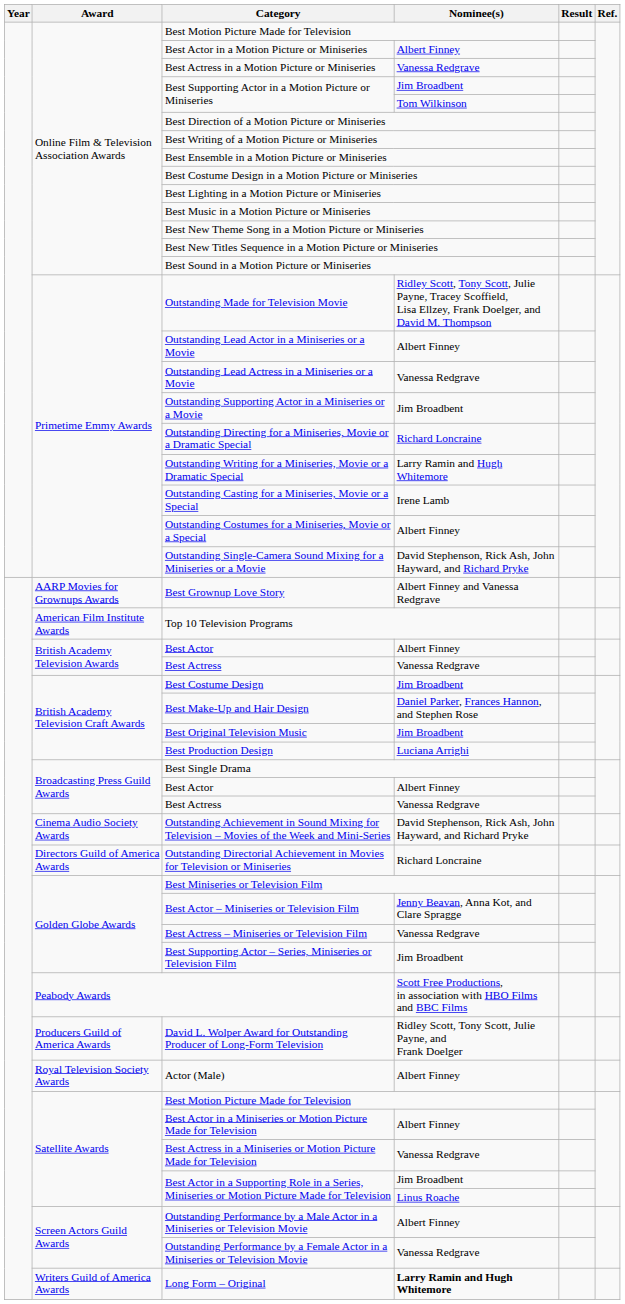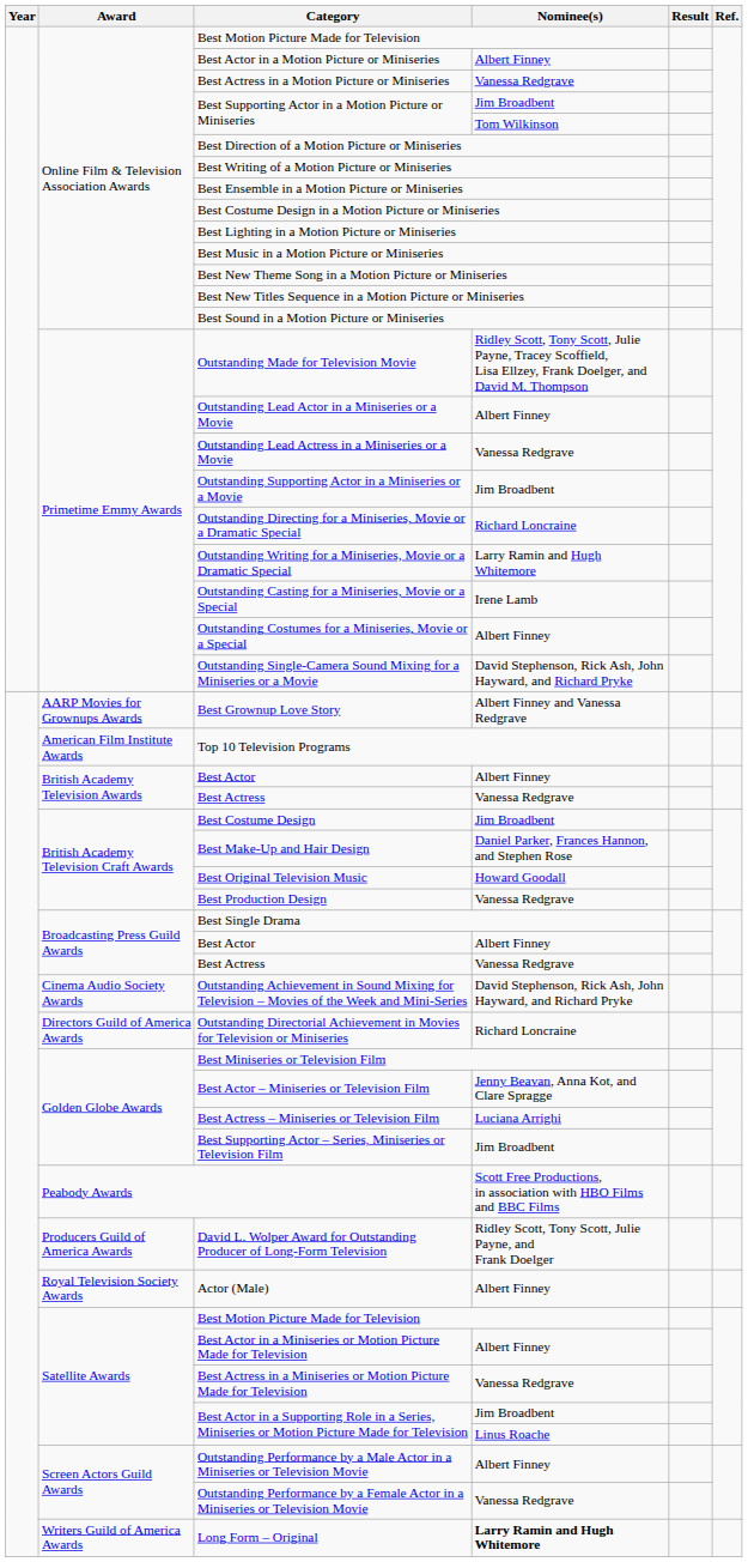 <table class="wikitable sortable">
 <tr>
 <th>Year</th>
 <th>Award</th>
 <th>Category</th>
 <th>Nominee(s)</th>
 <th>Result</th>
 <th>Ref.</th>
 </tr>
 <tr>
 <td rowspan="23"></td>
 <td rowspan="14">Online Film & Television Association Awards</td>
 <td colspan="2">Best Motion Picture Made for Television</td>
 <td></td>
 <td align="center" rowspan="14"></td>
 </tr>
 <tr>
 <td>Best Actor in a Motion Picture or Miniseries</td>
 <td><a href='#'>Albert Finney</a></td>
 <td></td>
 </tr>
 <tr>
 <td>Best Actress in a Motion Picture or Miniseries</td>
 <td><a href='#'>Vanessa Redgrave</a></td>
 <td></td>
 </tr>
 <tr>
 <td rowspan="2">Best Supporting Actor in a Motion Picture or Miniseries</td>
 <td><a href='#'>Jim Broadbent</a></td>
 <td></td>
 </tr>
 <tr>
 <td><a href='#'>Tom Wilkinson</a></td>
 <td></td>
 </tr>
 <tr>
 <td colspan="2">Best Direction of a Motion Picture or Miniseries</td>
 <td></td>
 </tr>
 <tr>
 <td colspan="2">Best Writing of a Motion Picture or Miniseries</td>
 <td></td>
 </tr>
 <tr>
 <td colspan="2">Best Ensemble in a Motion Picture or Miniseries</td>
 <td></td>
 </tr>
 <tr>
 <td colspan="2">Best Costume Design in a Motion Picture or Miniseries</td>
 <td></td>
 </tr>
 <tr>
 <td colspan="2">Best Lighting in a Motion Picture or Miniseries</td>
 <td></td>
 </tr>
 <tr>
 <td colspan="2">Best Music in a Motion Picture or Miniseries</td>
 <td></td>
 </tr>
 <tr>
 <td colspan="2">Best New Theme Song in a Motion Picture or Miniseries</td>
 <td></td>
 </tr>
 <tr>
 <td colspan="2">Best New Titles Sequence in a Motion Picture or Miniseries</td>
 <td></td>
 </tr>
 <tr>
 <td colspan="2">Best Sound in a Motion Picture or Miniseries</td>
 <td></td>
 </tr>
 <tr>
 <td rowspan="9"><a href='#'>Primetime Emmy Awards</a></td>
 <td><a href='#'>Outstanding Made for Television Movie</a></td>
 <td><a href='#'>Ridley Scott</a>, <a href='#'>Tony Scott</a>, Julie Payne, Tracey Scoffield, <br> Lisa Ellzey, Frank Doelger, and <a href='#'>David M. Thompson</a></td>
 <td></td>
 <td align="center" rowspan="9"></td>
 </tr>
 <tr>
 <td><a href='#'>Outstanding Lead Actor in a Miniseries or a Movie</a></td>
 <td>Albert Finney</td>
 <td></td>
 </tr>
 <tr>
 <td><a href='#'>Outstanding Lead Actress in a Miniseries or a Movie</a></td>
 <td>Vanessa Redgrave</td>
 <td></td>
 </tr>
 <tr>
 <td><a href='#'>Outstanding Supporting Actor in a Miniseries or a Movie</a></td>
 <td>Jim Broadbent</td>
 <td></td>
 </tr>
 <tr>
 <td><a href='#'>Outstanding Directing for a Miniseries, Movie or a Dramatic Special</a></td>
 <td><a href='#'>Richard Loncraine</a></td>
 <td></td>
 </tr>
 <tr>
 <td><a href='#'>Outstanding Writing for a Miniseries, Movie or a Dramatic Special</a></td>
 <td>Larry Ramin and <a href='#'>Hugh Whitemore</a></td>
 <td></td>
 </tr>
 <tr>
 <td><a href='#'>Outstanding Casting for a Miniseries, Movie or a Special</a></td>
 <td>Irene Lamb</td>
 <td></td>
 </tr>
 <tr>
 <td><a href='#'>Outstanding Costumes for a Miniseries, Movie or a Special</a></td>
 <td>Albert Finney</td>
 <td></td>
 </tr>
 <tr>
 <td><a href='#'>Outstanding Single-Camera Sound Mixing for a Miniseries or a Movie</a></td>
 <td>David Stephenson, Rick Ash, John Hayward, and <a href='#'>Richard Pryke</a></td>
 <td></td>
 </tr>
 <tr>
 <td rowspan="28"></td>
 <td><a href='#'>AARP Movies for Grownups Awards</a></td>
 <td><a href='#'>Best Grownup Love Story</a></td>
 <td>Albert Finney and Vanessa Redgrave</td>
 <td></td>
 <td align="center"></td>
 </tr>
 <tr>
 <td><a href='#'>American Film Institute Awards</a></td>
 <td colspan="2">Top 10 Television Programs</td>
 <td></td>
 <td align="center"></td>
 </tr>
 <tr>
 <td rowspan="2"><a href='#'>British Academy Television Awards</a></td>
 <td><a href='#'>Best Actor</a></td>
 <td>Albert Finney</td>
 <td></td>
 <td align="center" rowspan="2"></td>
 </tr>
 <tr>
 <td><a href='#'>Best Actress</a></td>
 <td>Vanessa Redgrave</td>
 <td></td>
 </tr>
 <tr>
 <td rowspan="4"><a href='#'>British Academy Television Craft Awards</a></td>
 <td><a href='#'>Best Costume Design</a></td>
 <td><a href='#'>Jim Broadbent</a></td>
 <td></td>
 <td align="center" rowspan="4"></td>
 </tr>
 <tr>
 <td><a href='#'>Best Make-Up and Hair Design</a></td>
 <td><a href='#'>Daniel Parker</a>, <a href='#'>Frances Hannon</a>, and Stephen Rose</td>
 <td></td>
 </tr>
 <tr>
 <td><a href='#'>Best Original Television Music</a></td>
-<td><a href='#'>Jim Broadbent</a></td>
+<td><a href='#'>Howard Goodall</a></td>
 <td></td>
 </tr>
 <tr>
 <td><a href='#'>Best Production Design</a></td>
-<td><a href='#'>Luciana Arrighi</a></td>
+<td>Vanessa Redgrave</td>
 <td></td>
 </tr>
 <tr>
 <td rowspan="3"><a href='#'>Broadcasting Press Guild Awards</a></td>
 <td colspan="2">Best Single Drama</td>
 <td></td>
 <td align="center" rowspan="3"></td>
 </tr>
 <tr>
 <td>Best Actor</td>
 <td>Albert Finney</td>
 <td></td>
 </tr>
 <tr>
 <td>Best Actress</td>
 <td>Vanessa Redgrave</td>
 <td></td>
 </tr>
 <tr>
 <td><a href='#'>Cinema Audio Society Awards</a></td>
 <td><a href='#'>Outstanding Achievement in Sound Mixing for Television – Movies of the Week and Mini-Series</a></td>
 <td>David Stephenson, Rick Ash, John Hayward, and Richard Pryke</td>
 <td></td>
 <td align="center"></td>
 </tr>
 <tr>
 <td><a href='#'>Directors Guild of America Awards</a></td>
 <td><a href='#'>Outstanding Directorial Achievement in Movies for Television or Miniseries</a></td>
 <td>Richard Loncraine</td>
 <td></td>
 <td align="center"></td>
 </tr>
 <tr>
 <td rowspan="4"><a href='#'>Golden Globe Awards</a></td>
 <td colspan="2"><a href='#'>Best Miniseries or Television Film</a></td>
 <td></td>
 <td align="center" rowspan="4"></td>
 </tr>
 <tr>
 <td><a href='#'>Best Actor – Miniseries or Television Film</a></td>
 <td><a href='#'>Jenny Beavan</a>, Anna Kot, and Clare Spragge</td>
 <td></td>
 </tr>
 <tr>
 <td><a href='#'>Best Actress – Miniseries or Television Film</a></td>
-<td>Vanessa Redgrave</td>
+<td><a href='#'>Luciana Arrighi</a></td>
 <td></td>
 </tr>
 <tr>
 <td><a href='#'>Best Supporting Actor – Series, Miniseries or Television Film</a></td>
 <td>Jim Broadbent</td>
 <td></td>
 </tr>
 <tr>
 <td colspan="2"><a href='#'>Peabody Awards</a></td>
 <td><a href='#'>Scott Free Productions</a>, <br> in association with <a href='#'>HBO Films</a> and <a href='#'>BBC Films</a></td>
 <td></td>
 <td align="center"></td>
 </tr>
 <tr>
 <td><a href='#'>Producers Guild of America Awards</a></td>
 <td><a href='#'>David L. Wolper Award for Outstanding Producer of Long-Form Television</a></td>
 <td>Ridley Scott, Tony Scott, Julie Payne, and <br> Frank Doelger</td>
 <td></td>
 <td align="center"></td>
 </tr>
 <tr>
 <td><a href='#'>Royal Television Society Awards</a></td>
 <td>Actor (Male)</td>
 <td>Albert Finney</td>
 <td></td>
 <td align="center"></td>
 </tr>
 <tr>
 <td rowspan="5"><a href='#'>Satellite Awards</a></td>
 <td colspan="2"><a href='#'>Best Motion Picture Made for Television</a></td>
 <td></td>
 <td align="center" rowspan="5"></td>
 </tr>
 <tr>
 <td><a href='#'>Best Actor in a Miniseries or Motion Picture Made for Television</a></td>
 <td>Albert Finney</td>
 <td></td>
 </tr>
 <tr>
 <td><a href='#'>Best Actress in a Miniseries or Motion Picture Made for Television</a></td>
 <td>Vanessa Redgrave</td>
 <td></td>
 </tr>
 <tr>
 <td rowspan="2"><a href='#'>Best Actor in a Supporting Role in a Series, Miniseries or Motion Picture Made for Television</a></td>
 <td>Jim Broadbent</td>
 <td></td>
 </tr>
 <tr>
 <td><a href='#'>Linus Roache</a></td>
 <td></td>
 </tr>
 <tr>
 <td rowspan="2"><a href='#'>Screen Actors Guild Awards</a></td>
 <td><a href='#'>Outstanding Performance by a Male Actor in a Miniseries or Television Movie</a></td>
 <td>Albert Finney</td>
 <td></td>
 <td align="center" rowspan="2"></td>
 </tr>
 <tr>
 <td><a href='#'>Outstanding Performance by a Female Actor in a Miniseries or Television Movie</a></td>
 <td>Vanessa Redgrave</td>
 <td></td>
 </tr>
 <tr>
 <td><a href='#'>Writers Guild of America Awards</a></td>
 <td><a href='#'>Long Form – Original</a></td>
 <td><strong>Larry Ramin and Hugh Whitemore</strong></td>
 <td></td>
 <td align="center"></td>
 </tr>
 </table>
